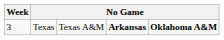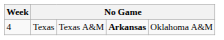 <table class="wikitable" style="font-size:95%">
 <tr>
 <th>Week</th>
 <th colspan="10">No Game</th>
 </tr>
 <tr>
-<td>3</td>
+<td>4</td>
 <td>Texas</td>
 <td>Texas A&M</td>
 <td><strong>Arkansas</strong></td>
-<td><strong>Oklahoma A&M</strong></td>
+<td>Oklahoma A&M</td>
 </tr>
 </table>
